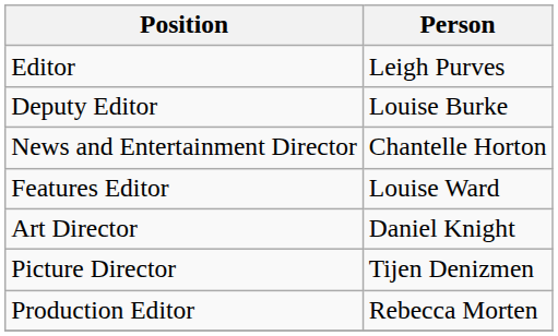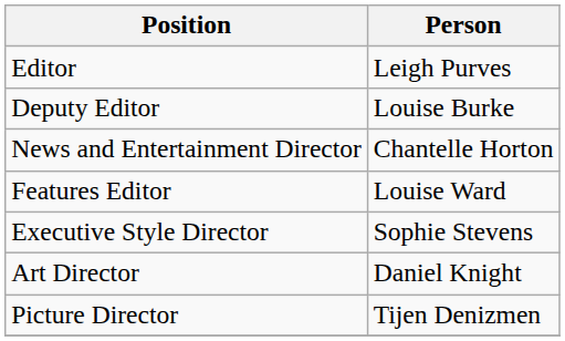 <table class="wikitable" border="1">
 <tr>
 <th>Position</th>
 <th>Person</th>
 </tr>
 <tr>
 <td>Editor</td>
 <td>Leigh Purves</td>
 </tr>
 <tr>
 <td>Deputy Editor</td>
 <td>Louise Burke</td>
 </tr>
 <tr>
 <td>News and Entertainment Director</td>
 <td>Chantelle Horton</td>
 </tr>
 <tr>
 <td>Features Editor</td>
 <td>Louise Ward</td>
 </tr>
 <tr>
+<td>Executive Style Director</td>
+<td>Sophie Stevens</td>
+</tr>
+<tr>
 <td>Art Director</td>
 <td>Daniel Knight</td>
 </tr>
 <tr>
 <td>Picture Director</td>
 <td>Tijen Denizmen</td>
 </tr>
 <tr>
-<td>Production Editor</td>
-<td>Rebecca Morten</td>
-</tr>
-<tr>
 </tr>
 </table>
